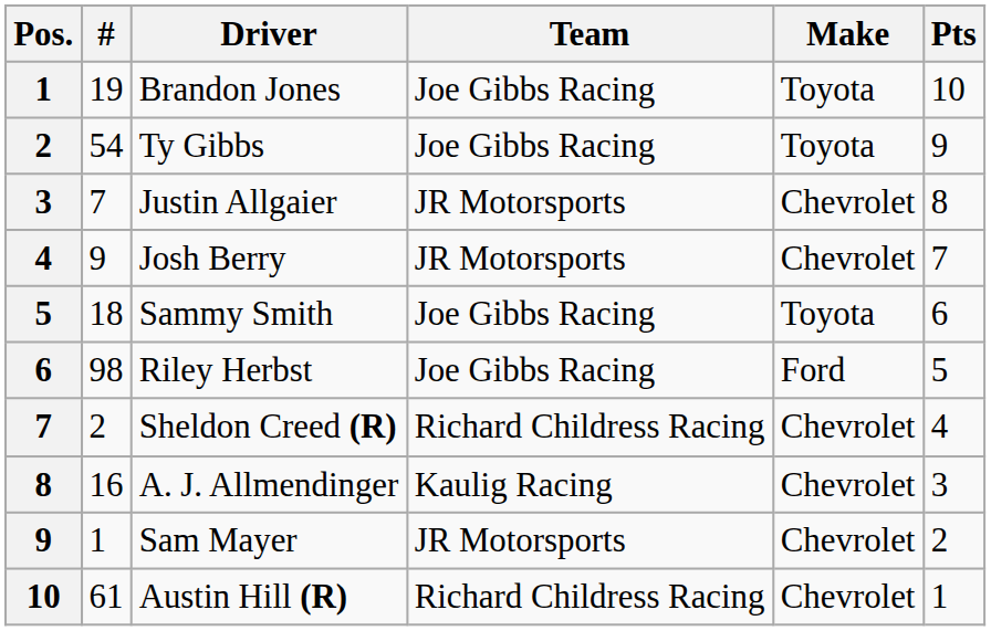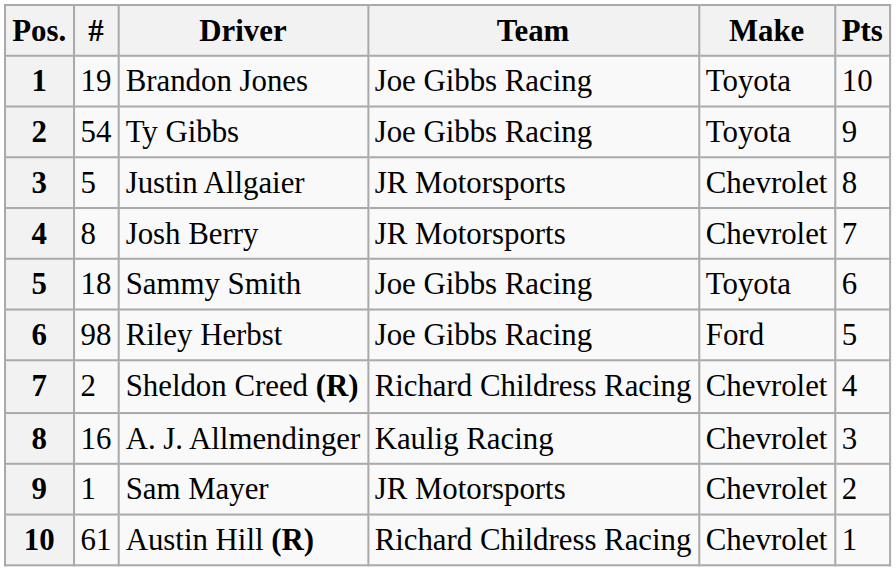 <table class="wikitable" style="font-size:95%">
 <tr>
 <th>Pos.</th>
 <th>#</th>
 <th>Driver</th>
 <th>Team</th>
 <th>Make</th>
 <th>Pts</th>
 </tr>
 <tr>
 <th>1</th>
 <td>19</td>
 <td>Brandon Jones</td>
 <td>Joe Gibbs Racing</td>
 <td>Toyota</td>
 <td>10</td>
 </tr>
 <tr>
 <th>2</th>
 <td>54</td>
 <td>Ty Gibbs</td>
 <td>Joe Gibbs Racing</td>
 <td>Toyota</td>
 <td>9</td>
 </tr>
 <tr>
 <th>3</th>
-<td>7</td>
+<td>5</td>
 <td>Justin Allgaier</td>
 <td>JR Motorsports</td>
 <td>Chevrolet</td>
 <td>8</td>
 </tr>
 <tr>
 <th>4</th>
-<td>9</td>
+<td>8</td>
 <td>Josh Berry</td>
 <td>JR Motorsports</td>
 <td>Chevrolet</td>
 <td>7</td>
 </tr>
 <tr>
 <th>5</th>
 <td>18</td>
 <td>Sammy Smith</td>
 <td>Joe Gibbs Racing</td>
 <td>Toyota</td>
 <td>6</td>
 </tr>
 <tr>
 <th>6</th>
 <td>98</td>
 <td>Riley Herbst</td>
 <td>Joe Gibbs Racing</td>
 <td>Ford</td>
 <td>5</td>
 </tr>
 <tr>
 <th>7</th>
 <td>2</td>
 <td>Sheldon Creed <strong>(R)</strong></td>
 <td>Richard Childress Racing</td>
 <td>Chevrolet</td>
 <td>4</td>
 </tr>
 <tr>
 <th>8</th>
 <td>16</td>
 <td>A. J. Allmendinger</td>
 <td>Kaulig Racing</td>
 <td>Chevrolet</td>
 <td>3</td>
 </tr>
 <tr>
 <th>9</th>
 <td>1</td>
 <td>Sam Mayer</td>
 <td>JR Motorsports</td>
 <td>Chevrolet</td>
 <td>2</td>
 </tr>
 <tr>
 <th>10</th>
 <td>61</td>
 <td>Austin Hill <strong>(R)</strong></td>
 <td>Richard Childress Racing</td>
 <td>Chevrolet</td>
 <td>1</td>
 </tr>
 </table>
